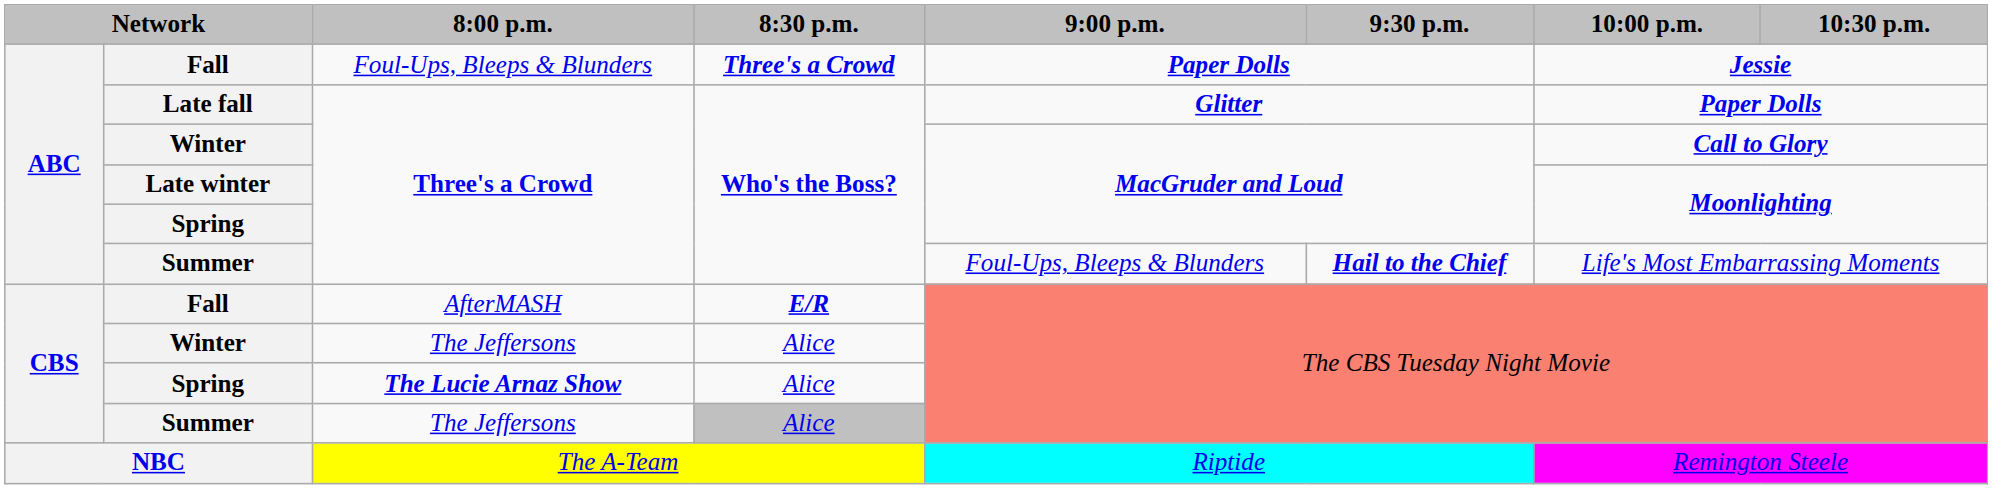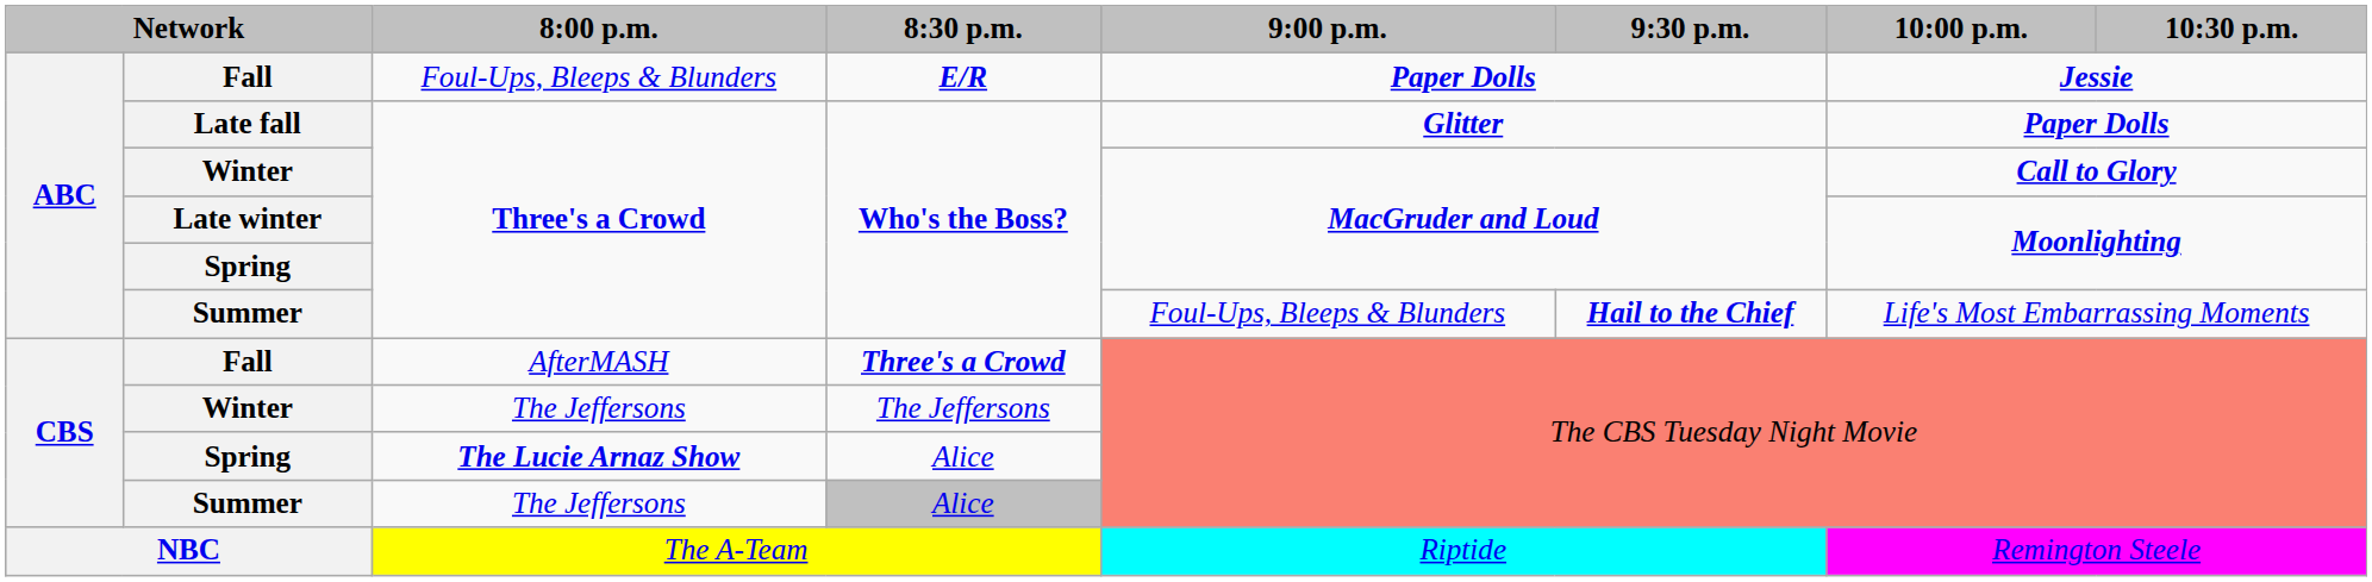 <table class="wikitable" style="width:100%;margin-right:0;text-align:center">
 <tr>
 <th colspan="2" style="background-color:#C0C0C0;text-align:center;width:15.5%;">Network</th>
 <th style="background-color:#C0C0C0;text-align:center">8:00 p.m.</th>
 <th style="background-color:#C0C0C0;text-align:center">8:30 p.m.</th>
 <th style="background-color:#C0C0C0;text-align:center">9:00 p.m.</th>
 <th style="background-color:#C0C0C0;text-align:center">9:30 p.m.</th>
 <th style="background-color:#C0C0C0;text-align:center">10:00 p.m.</th>
 <th style="background-color:#C0C0C0;text-align:center">10:30 p.m.</th>
 </tr>
 <tr>
 <th rowspan="6"><a href='#'>ABC</a></th>
 <th>Fall</th>
 <td><em><a href='#'>Foul-Ups, Bleeps & Blunders</a></em></td>
-<td><strong><em><a href='#'>Three's a Crowd</a></em></strong></td>
+<td><strong><em><a href='#'>E/R</a></em></strong></td>
 <td colspan="2"><strong><em><a href='#'>Paper Dolls</a></em></strong></td>
 <td colspan="2"><strong><em><a href='#'>Jessie</a></em></strong></td>
 </tr>
 <tr>
 <th>Late fall</th>
 <td rowspan="5"><strong><a href='#'>Three's a Crowd</a></strong></td>
 <td rowspan="5"><strong><a href='#'>Who's the Boss?</a></strong></td>
 <td colspan="2"><strong><em><a href='#'>Glitter</a></em></strong></td>
 <td colspan="2"><strong><em><a href='#'>Paper Dolls</a></em></strong></td>
 </tr>
 <tr>
 <th>Winter</th>
 <td colspan="2" rowspan="3"><strong><em><a href='#'>MacGruder and Loud</a></em></strong></td>
 <td colspan="2"><strong><em><a href='#'>Call to Glory</a></em></strong></td>
 </tr>
 <tr>
 <th>Late winter</th>
 <td colspan="2" rowspan="2"><strong><em><a href='#'>Moonlighting</a></em></strong></td>
 </tr>
 <tr>
 <th>Spring</th>
 </tr>
 <tr>
 <th>Summer</th>
 <td><em><a href='#'>Foul-Ups, Bleeps & Blunders</a></em></td>
 <td><strong><em><a href='#'>Hail to the Chief</a></em></strong></td>
 <td colspan="2"><em><a href='#'>Life's Most Embarrassing Moments</a></em></td>
 </tr>
 <tr>
 <th rowspan="4"><a href='#'>CBS</a></th>
 <th>Fall</th>
 <td><em><a href='#'>AfterMASH</a></em></td>
-<td><strong><em><a href='#'>E/R</a></em></strong></td>
+<td><strong><em><a href='#'>Three's a Crowd</a></em></strong></td>
 <td style="background:#FA8072;" colspan="4" rowspan="4"><em>The CBS Tuesday Night Movie</em></td>
 </tr>
 <tr>
 <th>Winter</th>
 <td><em><a href='#'>The Jeffersons</a></em></td>
-<td><em><a href='#'>Alice</a></em></td>
+<td><em><a href='#'>The Jeffersons</a></em></td>
 </tr>
 <tr>
 <th>Spring</th>
 <td><strong><em><a href='#'>The Lucie Arnaz Show</a></em></strong></td>
 <td><em><a href='#'>Alice</a></em></td>
 </tr>
 <tr>
 <th>Summer</th>
 <td><em><a href='#'>The Jeffersons</a></em></td>
 <td style="background:#C0C0C0;"><em><a href='#'>Alice</a></em> </td>
 </tr>
 <tr>
 <th colspan="2"><a href='#'>NBC</a></th>
 <td style="background:#FFFF00;" colspan="2"><em><a href='#'>The A-Team</a></em> </td>
 <td style="background:#00FFFF;" colspan="2"><em><a href='#'>Riptide</a></em> </td>
 <td style="background:#FF00FF;" colspan="2"><em><a href='#'>Remington Steele</a></em> </td>
 </tr>
 </table>
